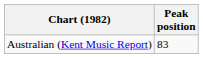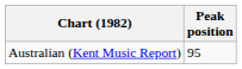 <table class="wikitable sortable plainrowheaders">
 <tr>
 <th scope="col">Chart (1982)</th>
 <th scope="col">Peak<br>position</th>
 </tr>
 <tr>
 <td>Australian (<a href='#'>Kent Music Report</a>)</td>
-<td>83</td>
+<td>95</td>
 </tr>
 </table>
